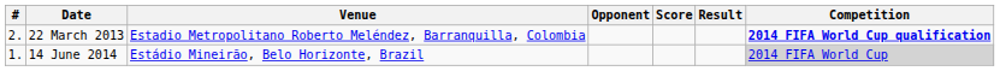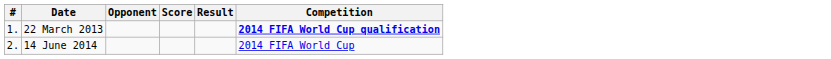 <table class="wikitable collapsible">
 <tr>
 <th>#</th>
 <th>Date</th>
-<th>Venue</th>
 <th>Opponent</th>
 <th>Score</th>
 <th>Result</th>
 <th>Competition</th>
 </tr>
 <tr>
-<td>2.</td>
+<td>1.</td>
 <td>22 March 2013</td>
-<td><a href='#'>Estadio Metropolitano Roberto Meléndez</a>, <a href='#'>Barranquilla</a>, <a href='#'>Colombia</a></td>
 <td></td>
 <td></td>
 <td></td>
 <td><strong><a href='#'>2014 FIFA World Cup qualification</a></strong></td>
 </tr>
 <tr>
-<td>1.</td>
+<td>2.</td>
 <td>14 June 2014</td>
-<td><a href='#'>Estádio Mineirão</a>, <a href='#'>Belo Horizonte</a>, <a href='#'>Brazil</a></td>
 <td></td>
 <td></td>
 <td></td>
-<td style="background: lightgrey;"><a href='#'>2014 FIFA World Cup</a></td>
+<td><a href='#'>2014 FIFA World Cup</a></td>
 </tr>
 </table>
